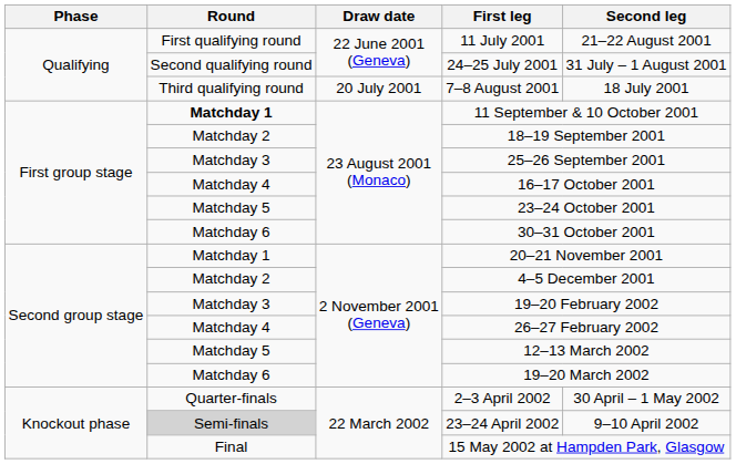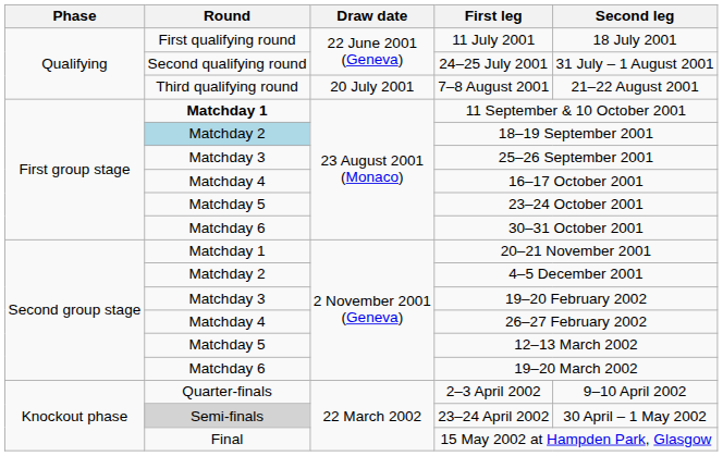 <table class="wikitable" style="text-align:center">
 <tr>
 <th>Phase</th>
 <th>Round</th>
 <th>Draw date</th>
 <th>First leg</th>
 <th>Second leg</th>
 </tr>
 <tr>
 <td rowspan=3>Qualifying</td>
 <td>First qualifying round</td>
 <td rowspan=2>22 June 2001<br>(<a href='#'>Geneva</a>)</td>
 <td>11 July 2001</td>
-<td>21–22 August 2001</td>
+<td>18 July 2001</td>
 </tr>
 <tr>
 <td>Second qualifying round</td>
 <td>24–25 July 2001</td>
 <td>31 July – 1 August 2001</td>
 </tr>
 <tr>
 <td>Third qualifying round</td>
 <td>20 July 2001</td>
 <td>7–8 August 2001</td>
-<td>18 July 2001</td>
+<td>21–22 August 2001</td>
 </tr>
 <tr>
 <td rowspan=6>First group stage</td>
 <td><strong>Matchday 1</strong></td>
 <td rowspan=6>23 August 2001<br>(<a href='#'>Monaco</a>)</td>
 <td colspan=2>11 September & 10 October 2001</td>
 </tr>
 <tr>
-<td>Matchday 2</td>
+<td style="background: lightblue;">Matchday 2</td>
 <td colspan=2>18–19 September 2001</td>
 </tr>
 <tr>
 <td>Matchday 3</td>
 <td colspan=2>25–26 September 2001</td>
 </tr>
 <tr>
 <td>Matchday 4</td>
 <td colspan=2>16–17 October 2001</td>
 </tr>
 <tr>
 <td>Matchday 5</td>
 <td colspan=2>23–24 October 2001</td>
 </tr>
 <tr>
 <td>Matchday 6</td>
 <td colspan=2>30–31 October 2001</td>
 </tr>
 <tr>
 <td rowspan=6>Second group stage</td>
 <td>Matchday 1</td>
 <td rowspan=6>2 November 2001<br>(<a href='#'>Geneva</a>)</td>
 <td colspan=2>20–21 November 2001</td>
 </tr>
 <tr>
 <td>Matchday 2</td>
 <td colspan=2>4–5 December 2001</td>
 </tr>
 <tr>
 <td>Matchday 3</td>
 <td colspan=2>19–20 February 2002</td>
 </tr>
 <tr>
 <td>Matchday 4</td>
 <td colspan=2>26–27 February 2002</td>
 </tr>
 <tr>
 <td>Matchday 5</td>
 <td colspan=2>12–13 March 2002</td>
 </tr>
 <tr>
 <td>Matchday 6</td>
 <td colspan=2>19–20 March 2002</td>
 </tr>
 <tr>
 <td rowspan=3>Knockout phase</td>
 <td>Quarter-finals</td>
 <td rowspan=3>22 March 2002</td>
 <td>2–3 April 2002</td>
-<td>30 April – 1 May 2002</td>
+<td>9–10 April 2002</td>
 </tr>
 <tr>
 <td style="background: lightgrey;">Semi-finals</td>
 <td>23–24 April 2002</td>
-<td>9–10 April 2002</td>
+<td>30 April – 1 May 2002</td>
 </tr>
 <tr>
 <td>Final</td>
 <td colspan=2>15 May 2002 at <a href='#'>Hampden Park</a>, <a href='#'>Glasgow</a></td>
 </tr>
 </table>
